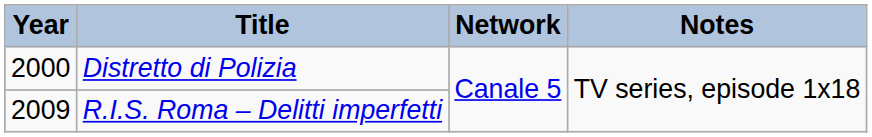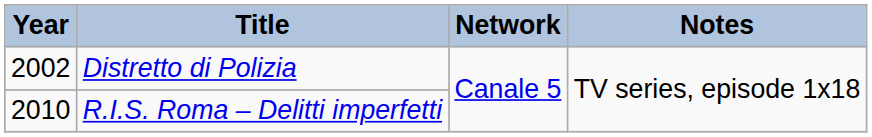 <table class="wikitable" border="2" cellpadding="4">
 <tr>
 <th style="background:#B0C4DE;">Year</th>
 <th style="background:#B0C4DE;">Title</th>
 <th style="background:#B0C4DE;">Network</th>
 <th style="background:#B0C4DE;">Notes</th>
 </tr>
 <tr>
-<td>2000</td>
+<td>2002</td>
 <td><em><a href='#'>Distretto di Polizia</a></em></td>
 <td rowspan="2"><a href='#'>Canale 5</a></td>
 <td rowspan="2">TV series, episode 1x18</td>
 </tr>
 <tr>
-<td>2009</td>
+<td>2010</td>
 <td><em><a href='#'>R.I.S. Roma – Delitti imperfetti</a></em></td>
 </tr>
 </table>
